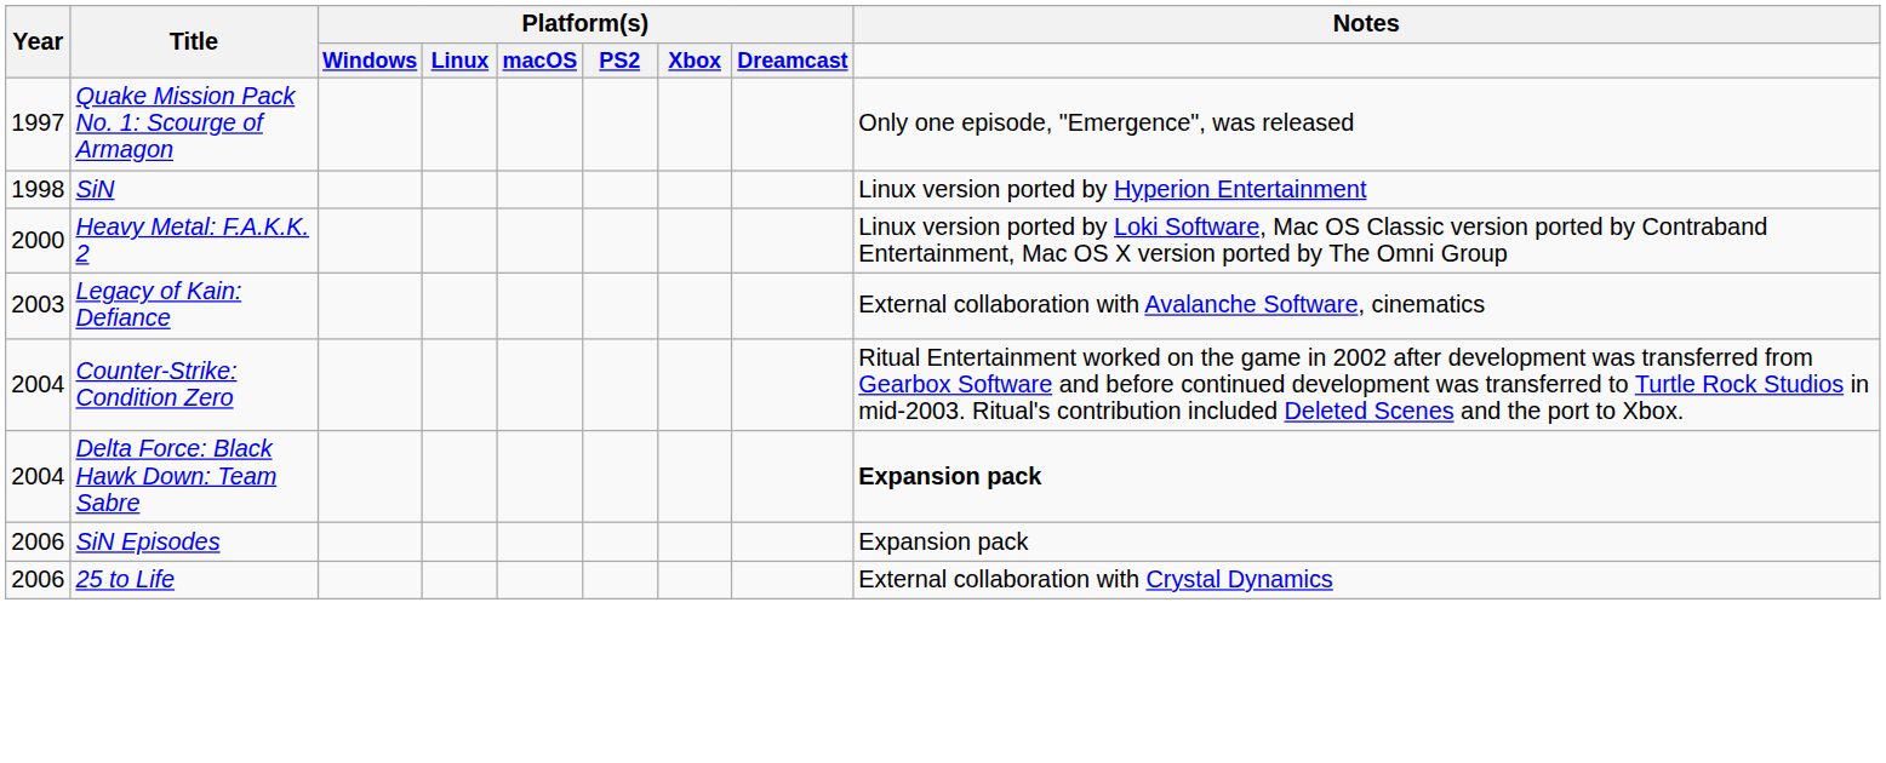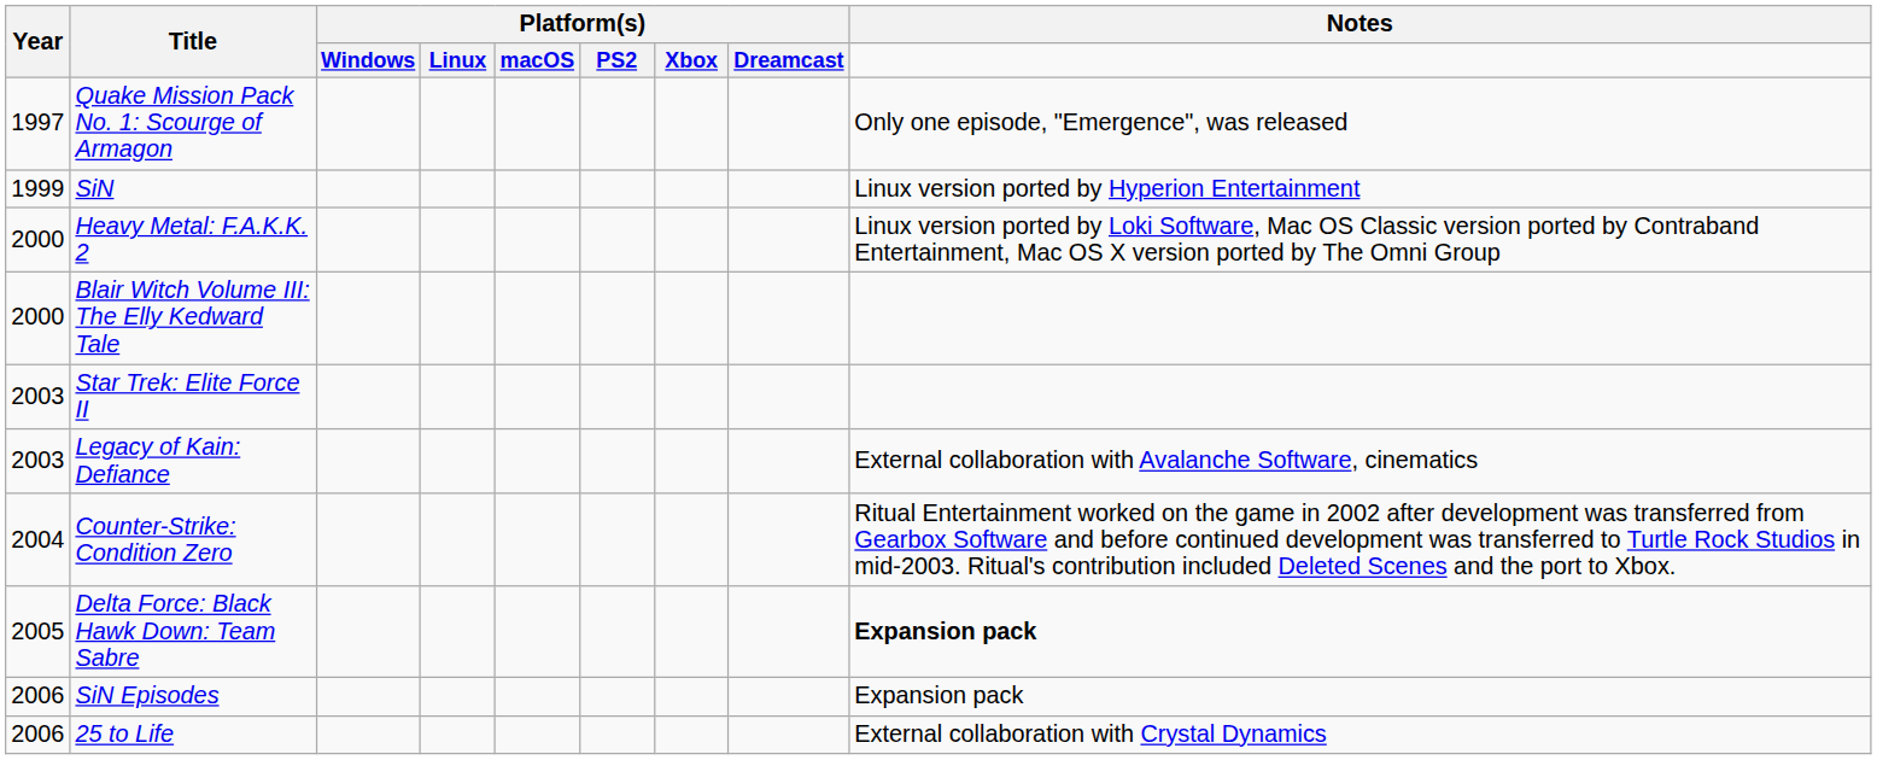 <table class="wikitable">
 <tr>
 <th rowspan="2">Year</th>
 <th rowspan="2">Title</th>
 <th colspan="6">Platform(s)</th>
 <th class="unsortable">Notes</th>
 </tr>
 <tr>
 <th style="width:3em; font-size:90%"><a href='#'>Windows</a></th>
 <th style="width:3em; font-size:90%"><a href='#'>Linux</a></th>
 <th style="width:3em; font-size:90%"><a href='#'>macOS</a></th>
 <th style="width:3em; font-size:90%"><a href='#'>PS2</a></th>
 <th style="width:3em; font-size:90%"><a href='#'>Xbox</a></th>
 <th style="width:3em; font-size:90%"><a href='#'>Dreamcast</a></th>
 </tr>
 <tr>
 <td>1997</td>
 <td><em><a href='#'>Quake Mission Pack No. 1: Scourge of Armagon</a></em></td>
 <td></td>
 <td></td>
 <td></td>
 <td></td>
 <td></td>
 <td></td>
 <td>Only one episode, "Emergence", was released</td>
 </tr>
 <tr>
-<td>1998</td>
+<td>1999</td>
 <td><em><a href='#'>SiN</a></em></td>
 <td></td>
 <td></td>
 <td></td>
 <td></td>
 <td></td>
 <td></td>
 <td>Linux version ported by <a href='#'>Hyperion Entertainment</a></td>
 </tr>
 <tr>
 <td>2000</td>
 <td><em><a href='#'>Heavy Metal: F.A.K.K. 2</a></em></td>
 <td></td>
 <td></td>
 <td></td>
 <td></td>
 <td></td>
 <td></td>
 <td>Linux version ported by <a href='#'>Loki Software</a>, Mac OS Classic version ported by Contraband Entertainment, Mac OS X version ported by The Omni Group</td>
+</tr>
+<tr>
+<td>2000</td>
+<td><em><a href='#'>Blair Witch Volume III: The Elly Kedward Tale</a></em></td>
+<td></td>
+<td></td>
+<td></td>
+<td></td>
+<td></td>
+<td></td>
+<td></td>
+</tr>
+<tr>
+<td>2003</td>
+<td><em><a href='#'>Star Trek: Elite Force II</a></em></td>
+<td></td>
+<td></td>
+<td></td>
+<td></td>
+<td></td>
+<td></td>
+<td></td>
 </tr>
 <tr>
 <td>2003</td>
 <td><em><a href='#'>Legacy of Kain: Defiance</a></em></td>
 <td></td>
 <td></td>
 <td></td>
 <td></td>
 <td></td>
 <td></td>
 <td>External collaboration with <a href='#'>Avalanche Software</a>, cinematics</td>
 </tr>
 <tr>
 <td>2004</td>
 <td><em><a href='#'>Counter-Strike: Condition Zero</a></em></td>
 <td></td>
 <td></td>
 <td></td>
 <td></td>
 <td></td>
 <td></td>
 <td>Ritual Entertainment worked on the game in 2002 after development was transferred from <a href='#'>Gearbox Software</a> and before continued development was transferred to <a href='#'>Turtle Rock Studios</a> in mid-2003. Ritual's contribution included <a href='#'>Deleted Scenes</a> and the port to Xbox.</td>
 </tr>
 <tr>
-<td>2004</td>
+<td>2005</td>
 <td><em><a href='#'>Delta Force: Black Hawk Down: Team Sabre</a></em></td>
 <td></td>
 <td></td>
 <td></td>
 <td></td>
 <td></td>
 <td></td>
 <td><strong>Expansion pack</strong></td>
 </tr>
 <tr>
 <td>2006</td>
 <td><em><a href='#'>SiN Episodes</a></em></td>
 <td></td>
 <td></td>
 <td></td>
 <td></td>
 <td></td>
 <td></td>
 <td>Expansion pack</td>
 </tr>
 <tr>
 <td>2006</td>
 <td><em><a href='#'>25 to Life</a></em></td>
 <td></td>
 <td></td>
 <td></td>
 <td></td>
 <td></td>
 <td></td>
 <td>External collaboration with <a href='#'>Crystal Dynamics</a></td>
 </tr>
 </table>
